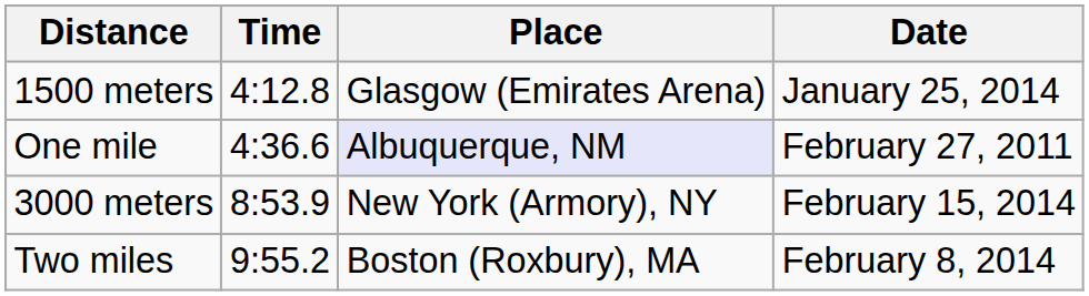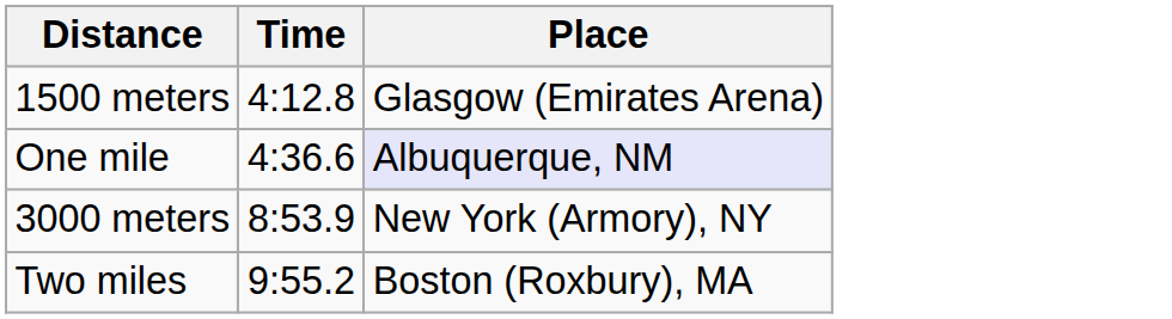 <table class=wikitable>
 <tr>
 <th>Distance</th>
 <th>Time</th>
 <th>Place</th>
-<th>Date</th>
 </tr>
 <tr>
 <td>1500 meters</td>
 <td>4:12.8</td>
 <td>Glasgow (Emirates Arena)</td>
-<td>January 25, 2014</td>
 </tr>
 <tr>
 <td>One mile</td>
 <td>4:36.6</td>
 <td style="background: lavender;">Albuquerque, NM</td>
-<td>February 27, 2011</td>
 </tr>
 <tr>
 <td>3000 meters</td>
 <td>8:53.9</td>
 <td>New York (Armory), NY</td>
-<td>February 15, 2014</td>
 </tr>
 <tr>
 <td>Two miles</td>
 <td>9:55.2</td>
 <td>Boston (Roxbury), MA</td>
-<td>February 8, 2014</td>
 </tr>
 </table>
